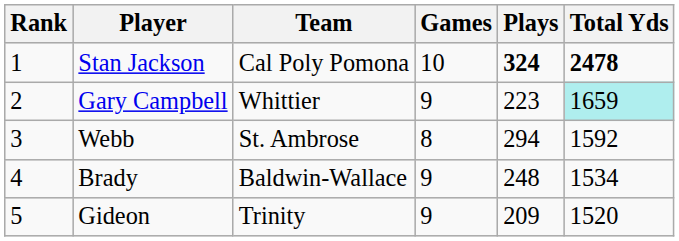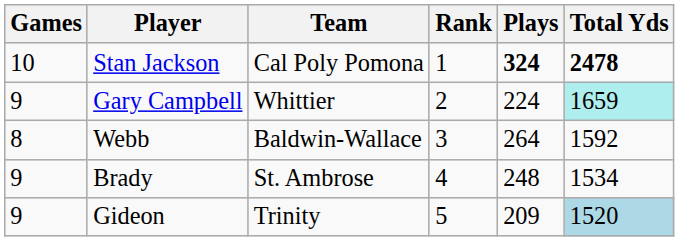 <table class="wikitable sortable">
 <tr>
-<th>Rank</th>
+<th>Games</th>
 <th>Player</th>
 <th>Team</th>
-<th>Games</th>
+<th>Rank</th>
 <th>Plays</th>
 <th>Total Yds</th>
 </tr>
 <tr>
-<td>1</td>
+<td>10</td>
 <td><a href='#'>Stan Jackson</a></td>
 <td>Cal Poly Pomona</td>
-<td>10</td>
+<td>1</td>
 <td><strong>324</strong></td>
 <td><strong>2478</strong></td>
 </tr>
 <tr>
-<td>2</td>
+<td>9</td>
 <td><a href='#'>Gary Campbell</a></td>
 <td>Whittier</td>
-<td>9</td>
-<td>223</td>
+<td>2</td>
+<td>224</td>
 <td style="background: paleturquoise;">1659</td>
 </tr>
 <tr>
+<td>8</td>
+<td>Webb</td>
+<td>Baldwin-Wallace</td>
 <td>3</td>
-<td>Webb</td>
-<td>St. Ambrose</td>
-<td>8</td>
-<td>294</td>
+<td>264</td>
 <td>1592</td>
 </tr>
 <tr>
+<td>9</td>
+<td>Brady</td>
+<td>St. Ambrose</td>
 <td>4</td>
-<td>Brady</td>
-<td>Baldwin-Wallace</td>
-<td>9</td>
 <td>248</td>
 <td>1534</td>
 </tr>
 <tr>
-<td>5</td>
+<td>9</td>
 <td>Gideon</td>
 <td>Trinity</td>
-<td>9</td>
+<td>5</td>
 <td>209</td>
-<td>1520</td>
+<td style="background: lightblue;">1520</td>
 </tr>
 </table>
